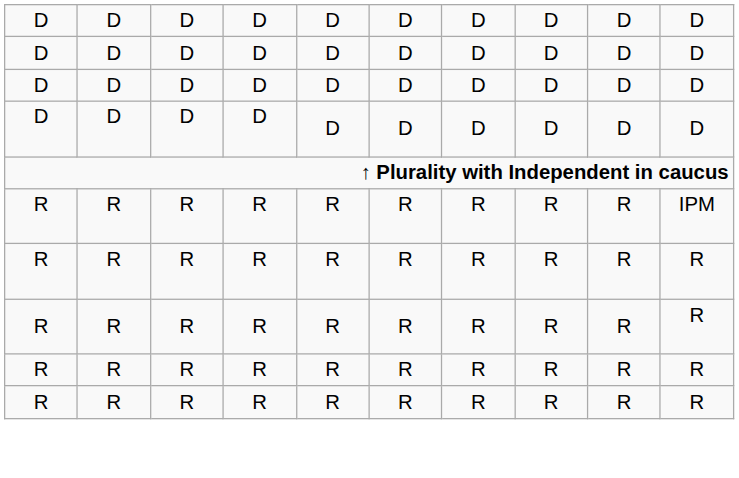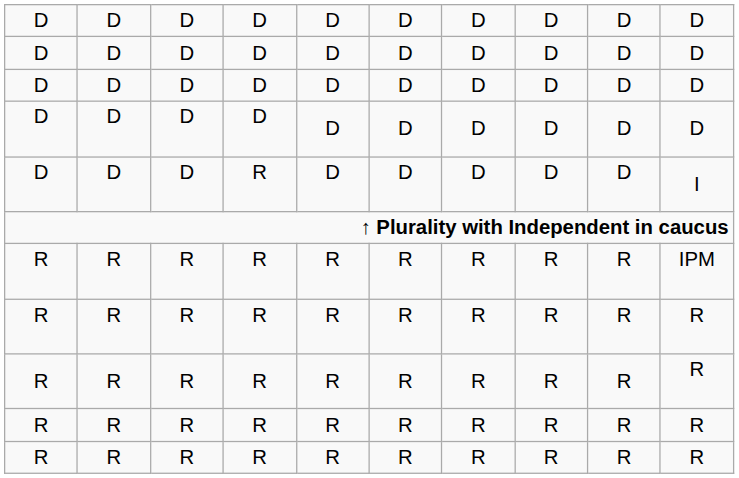 <table class="wikitable" style="text-align:center;">
 <tr>
 <td>D</td>
 <td>D</td>
 <td>D</td>
 <td>D</td>
 <td>D</td>
 <td>D</td>
 <td>D</td>
 <td>D</td>
 <td>D</td>
 <td>D</td>
 </tr>
 <tr>
 <td width=50px >D</td>
 <td width=50px >D</td>
 <td width=50px >D</td>
 <td width=50px >D</td>
 <td width=50px >D</td>
 <td width=50px >D</td>
 <td width=50px >D</td>
 <td width=50px >D</td>
 <td width=50px >D</td>
 <td width=50px >D</td>
 </tr>
 <tr>
 <td>D</td>
 <td>D</td>
 <td>D</td>
 <td>D</td>
 <td>D</td>
 <td>D</td>
 <td>D</td>
 <td>D</td>
 <td>D</td>
 <td>D</td>
 </tr>
 <tr>
 <td>D<br><br></td>
 <td>D<br><br></td>
 <td>D<br><br></td>
 <td>D<br><br></td>
 <td>D</td>
 <td>D</td>
 <td>D</td>
 <td>D</td>
 <td>D</td>
 <td>D</td>
+</tr>
+<tr>
+<td>D<br><br></td>
+<td>D<br><br></td>
+<td>D<br><br></td>
+<td>R<br><br></td>
+<td>D<br><br></td>
+<td>D<br><br></td>
+<td>D<br><br></td>
+<td>D<br><br></td>
+<td>D<br><br></td>
+<td>I</td>
 </tr>
 <tr>
 <td colspan=10 style="text-align:right"><strong>↑ Plurality with Independent in caucus</strong></td>
 </tr>
 <tr>
 <td>R<br><br></td>
 <td>R<br><br></td>
 <td>R<br><br></td>
 <td>R<br><br></td>
 <td>R<br><br></td>
 <td>R<br><br></td>
 <td>R<br><br></td>
 <td>R<br><br></td>
 <td>R<br><br></td>
 <td>IPM<br><br></td>
 </tr>
 <tr>
 <td>R<br><br></td>
 <td>R<br><br></td>
 <td>R<br><br></td>
 <td>R<br><br></td>
 <td>R<br><br></td>
 <td>R<br><br></td>
 <td>R<br><br></td>
 <td>R<br><br></td>
 <td>R<br><br></td>
 <td>R<br><br></td>
 </tr>
 <tr>
 <td>R</td>
 <td>R</td>
 <td>R</td>
 <td>R</td>
 <td>R</td>
 <td>R</td>
 <td>R</td>
 <td>R</td>
 <td>R</td>
 <td>R<br><br></td>
 </tr>
 <tr>
 <td>R</td>
 <td>R</td>
 <td>R</td>
 <td>R</td>
 <td>R</td>
 <td>R</td>
 <td>R</td>
 <td>R</td>
 <td>R</td>
 <td>R</td>
 </tr>
 <tr>
 <td>R</td>
 <td>R</td>
 <td>R</td>
 <td>R</td>
 <td>R</td>
 <td>R</td>
 <td>R</td>
 <td>R</td>
 <td>R</td>
 <td>R</td>
 </tr>
 </table>
